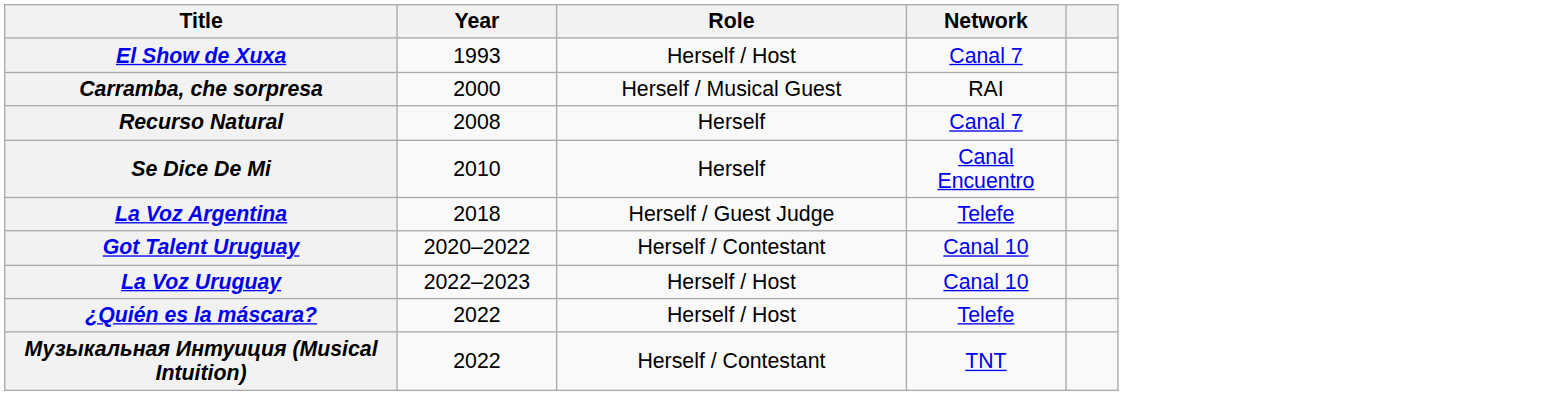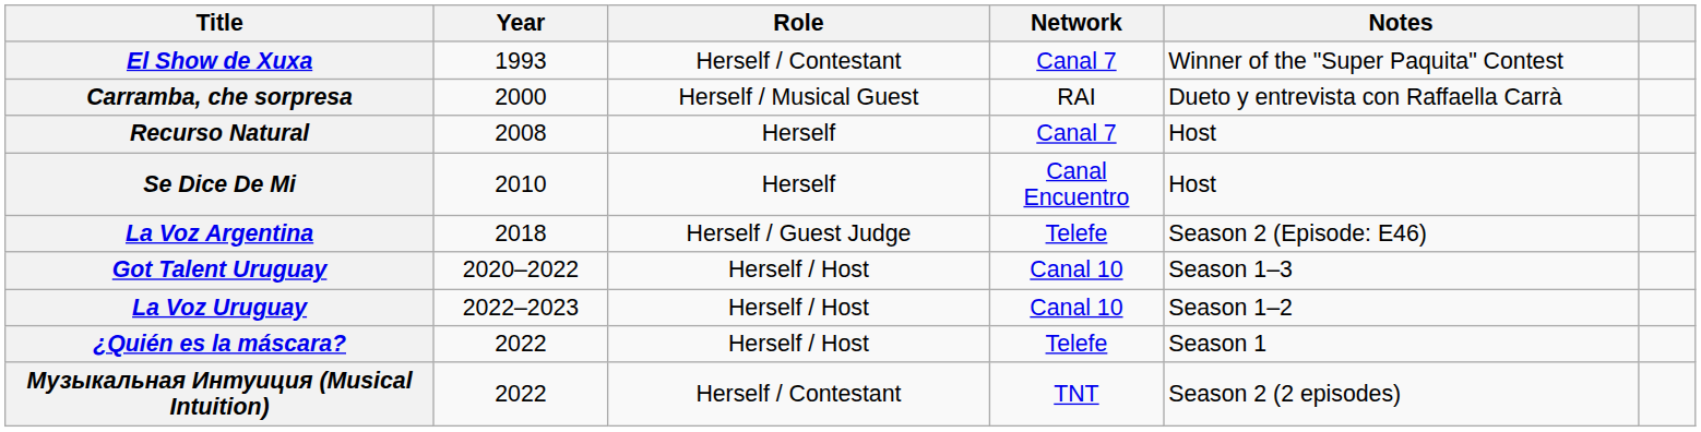 <table class="wikitable sortable plainrowheaders" style="text-align:center;">
 <tr>
 <th scope="col" style="width: 18em;">Title</th>
 <th scope="col" style="width: 7em;">Year</th>
 <th scope="col" style="width: 16em;">Role</th>
 <th scope="col" style="width: 7em;">Network</th>
+<th scope="col" style="width: 20em;" class="unsortable">Notes</th>
 <th scope="col" style="width: 2em;" class="unsortable"></th>
 </tr>
 <tr>
 <th scope="row"><em><a href='#'>El Show de Xuxa</a></em></th>
 <td>1993</td>
-<td>Herself / Host</td>
+<td>Herself / Contestant</td>
 <td><a href='#'>Canal 7</a></td>
+<td style="text-align:left;">Winner of the "Super Paquita" Contest</td>
 <td></td>
 </tr>
 <tr>
 <th scope="row"><em>Carramba, che sorpresa</em></th>
 <td>2000</td>
 <td>Herself / Musical Guest</td>
 <td>RAI</td>
+<td style="text-align:left;">Dueto y entrevista con Raffaella Carrà</td>
 <td></td>
 </tr>
 <tr>
 <th scope="row"><em>Recurso Natural</em></th>
 <td>2008</td>
 <td>Herself</td>
 <td><a href='#'>Canal 7</a></td>
+<td style="text-align:left;">Host</td>
 <td></td>
 </tr>
 <tr>
 <th scope="row"><em>Se Dice De Mi</em></th>
 <td>2010</td>
 <td>Herself</td>
 <td><a href='#'>Canal Encuentro</a></td>
+<td style="text-align:left;">Host</td>
 <td></td>
 </tr>
 <tr>
 <th scope="row"><em><a href='#'>La Voz Argentina</a></em></th>
 <td>2018</td>
 <td>Herself / Guest Judge</td>
 <td><a href='#'>Telefe</a></td>
+<td style="text-align:left;">Season 2 (Episode: E46)</td>
 <td></td>
 </tr>
 <tr>
 <th scope="row"><em><a href='#'>Got Talent Uruguay</a></em></th>
 <td>2020–2022</td>
-<td>Herself / Contestant</td>
+<td>Herself / Host</td>
 <td><a href='#'>Canal 10</a></td>
+<td style="text-align:left;">Season 1–3</td>
 <td></td>
 </tr>
 <tr>
 <th scope="row"><em><a href='#'>La Voz Uruguay</a></em></th>
 <td>2022–2023</td>
 <td>Herself / Host</td>
 <td><a href='#'>Canal 10</a></td>
+<td style="text-align:left;">Season 1–2</td>
 <td></td>
 </tr>
 <tr>
 <th scope="row"><em><a href='#'>¿Quién es la máscara?</a></em></th>
 <td>2022</td>
 <td>Herself / Host</td>
 <td><a href='#'>Telefe</a></td>
+<td style="text-align:left;">Season 1</td>
 <td></td>
 </tr>
 <tr>
 <th scope="row"><em>Музыкальная Интуиция (Musical Intuition)</em></th>
 <td>2022</td>
 <td>Herself / Contestant</td>
 <td><a href='#'>ТNT</a></td>
+<td style="text-align:left;">Season 2 (2 episodes)</td>
 <td></td>
 </tr>
 </table>
